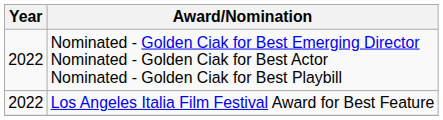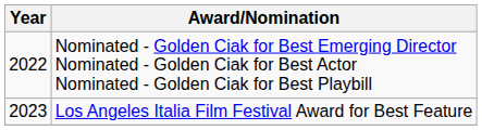 <table class="wikitable">
 <tr>
 <th>Year</th>
 <th>Award/Nomination</th>
 </tr>
 <tr>
 <td>2022</td>
 <td>Nominated - <a href='#'>Golden Ciak for Best Emerging Director</a><br>Nominated - Golden Ciak for Best Actor<br>Nominated - Golden Ciak for Best Playbill</td>
 </tr>
 <tr>
-<td>2022</td>
+<td>2023</td>
 <td><a href='#'>Los Angeles Italia Film Festival</a> Award for Best Feature </td>
 </tr>
 <tr>
 </tr>
 </table>
